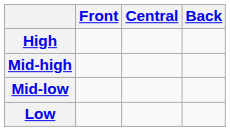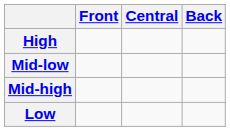 <table class="wikitable">
 <tr>
 <th></th>
 <th><a href='#'>Front</a></th>
 <th><a href='#'>Central</a></th>
 <th><a href='#'>Back</a></th>
 </tr>
 <tr>
 <th><a href='#'>High</a></th>
 <td> </td>
 <td></td>
 <td> </td>
 </tr>
 <tr>
+<th><a href='#'>Mid-low</a></th>
+<td> </td>
+<td></td>
+<td> </td>
+</tr>
+<tr>
 <th><a href='#'>Mid-high</a></th>
 <td></td>
 <td></td>
 <td></td>
-</tr>
-<tr>
-<th><a href='#'>Mid-low</a></th>
-<td> </td>
-<td></td>
-<td> </td>
 </tr>
 <tr>
 <th><a href='#'>Low</a></th>
 <td></td>
 <td> </td>
 <td></td>
 </tr>
 </table>
